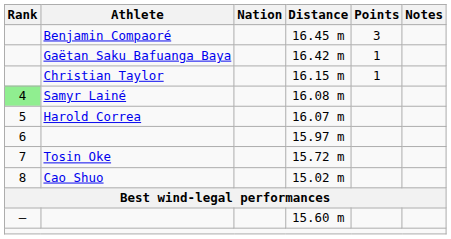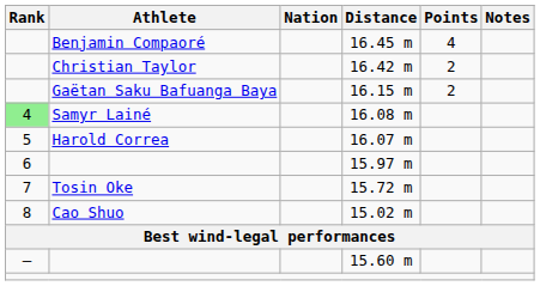 <table class="wikitable mw-datatable sortable" style="text-align:center;">
 <tr>
 <th>Rank</th>
 <th>Athlete</th>
 <th>Nation</th>
 <th>Distance</th>
 <th>Points</th>
 <th>Notes</th>
 </tr>
 <tr>
 <td></td>
 <td align=left><a href='#'>Benjamin Compaoré</a></td>
 <td align=left></td>
 <td>16.45 m </td>
-<td>3</td>
+<td>4</td>
+<td></td>
+</tr>
+<tr>
+<td></td>
+<td align=left><a href='#'>Christian Taylor</a></td>
+<td align=left></td>
+<td>16.42 m </td>
+<td>2</td>
 <td></td>
 </tr>
 <tr>
 <td></td>
 <td align=left><a href='#'>Gaëtan Saku Bafuanga Baya</a></td>
 <td align=left></td>
-<td>16.42 m </td>
-<td>1</td>
-<td></td>
-</tr>
-<tr>
-<td></td>
-<td align=left><a href='#'>Christian Taylor</a></td>
-<td align=left></td>
 <td>16.15 m </td>
-<td>1</td>
+<td>2</td>
 <td></td>
 </tr>
 <tr>
 <td style="background: lightgreen;">4</td>
 <td align=left><a href='#'>Samyr Lainé</a></td>
 <td align=left></td>
 <td>16.08 m </td>
 <td></td>
 <td></td>
 </tr>
 <tr>
 <td>5</td>
 <td align=left><a href='#'>Harold Correa</a></td>
 <td align=left></td>
 <td>16.07 m </td>
 <td></td>
 <td></td>
 </tr>
 <tr>
 <td>6</td>
 <td align=left></td>
 <td align=left></td>
 <td>15.97 m </td>
 <td></td>
 <td></td>
 </tr>
 <tr>
 <td>7</td>
 <td align=left><a href='#'>Tosin Oke</a></td>
 <td align=left></td>
 <td>15.72 m </td>
 <td></td>
 <td></td>
 </tr>
 <tr>
 <td>8</td>
 <td align=left><a href='#'>Cao Shuo</a></td>
 <td align=left></td>
 <td>15.02 m </td>
 <td></td>
 <td></td>
 </tr>
 <tr>
 <th align=center colspan=6>Best wind-legal performances</th>
 </tr>
 <tr>
 <td>—</td>
 <td align=left></td>
 <td align=left></td>
 <td>15.60 m </td>
 <td></td>
 <td></td>
 </tr>
 <tr class="sortbottom">
 <td colspan=6></td>
 </tr>
 </table>
